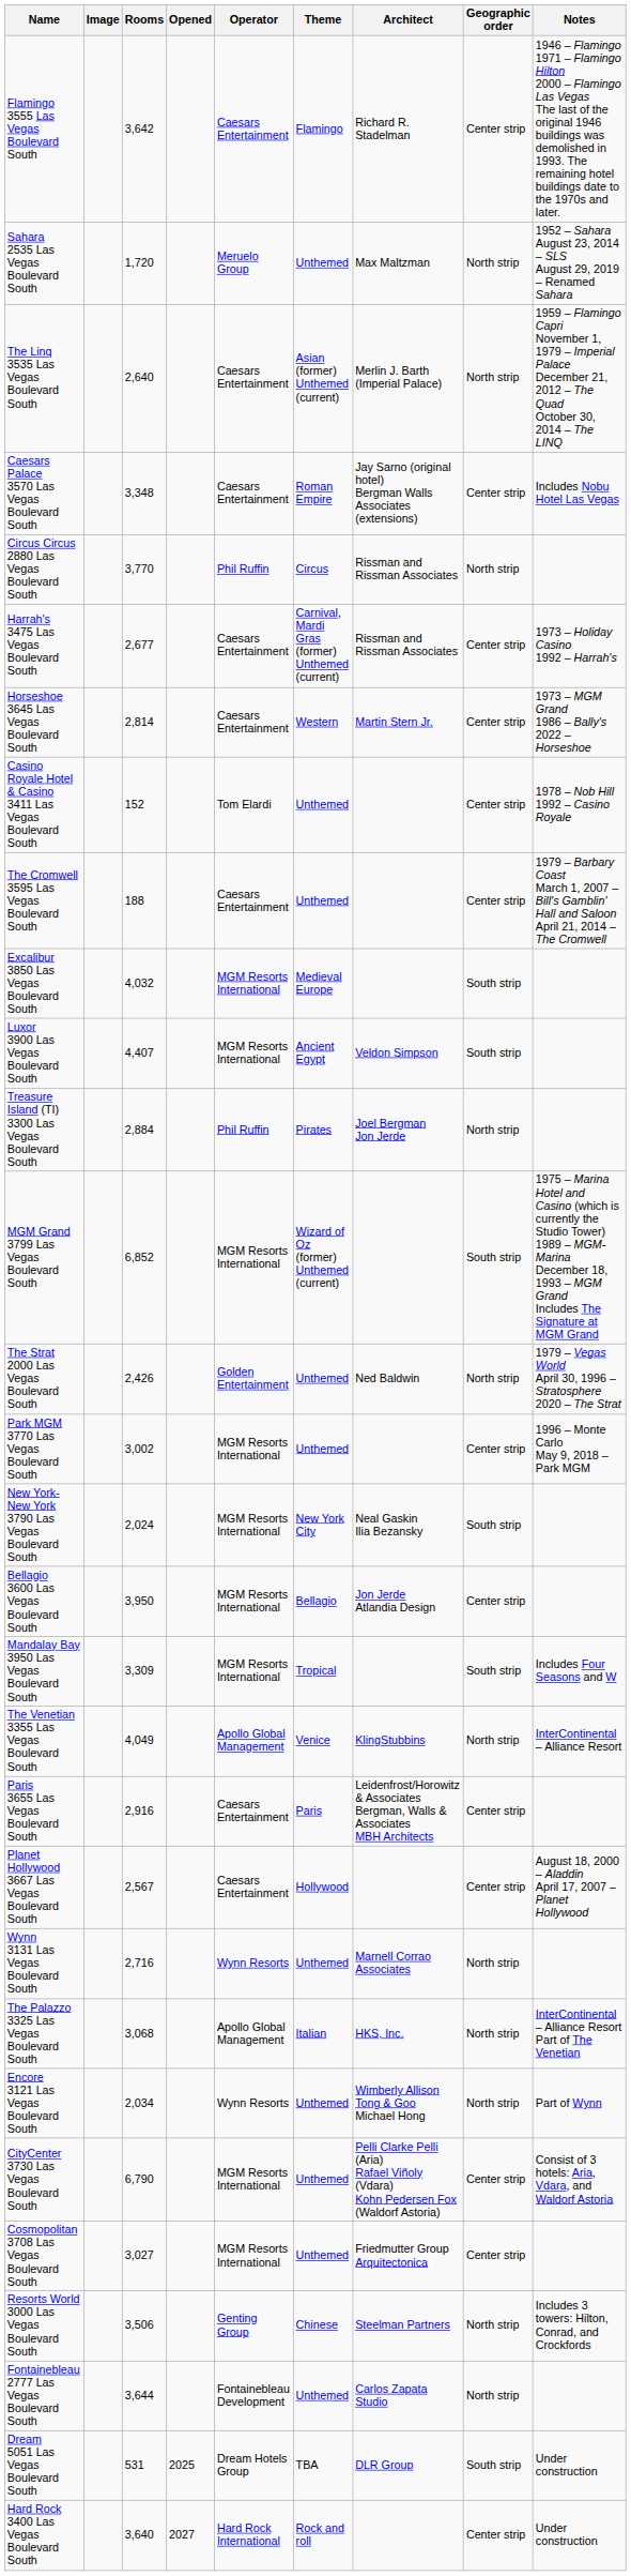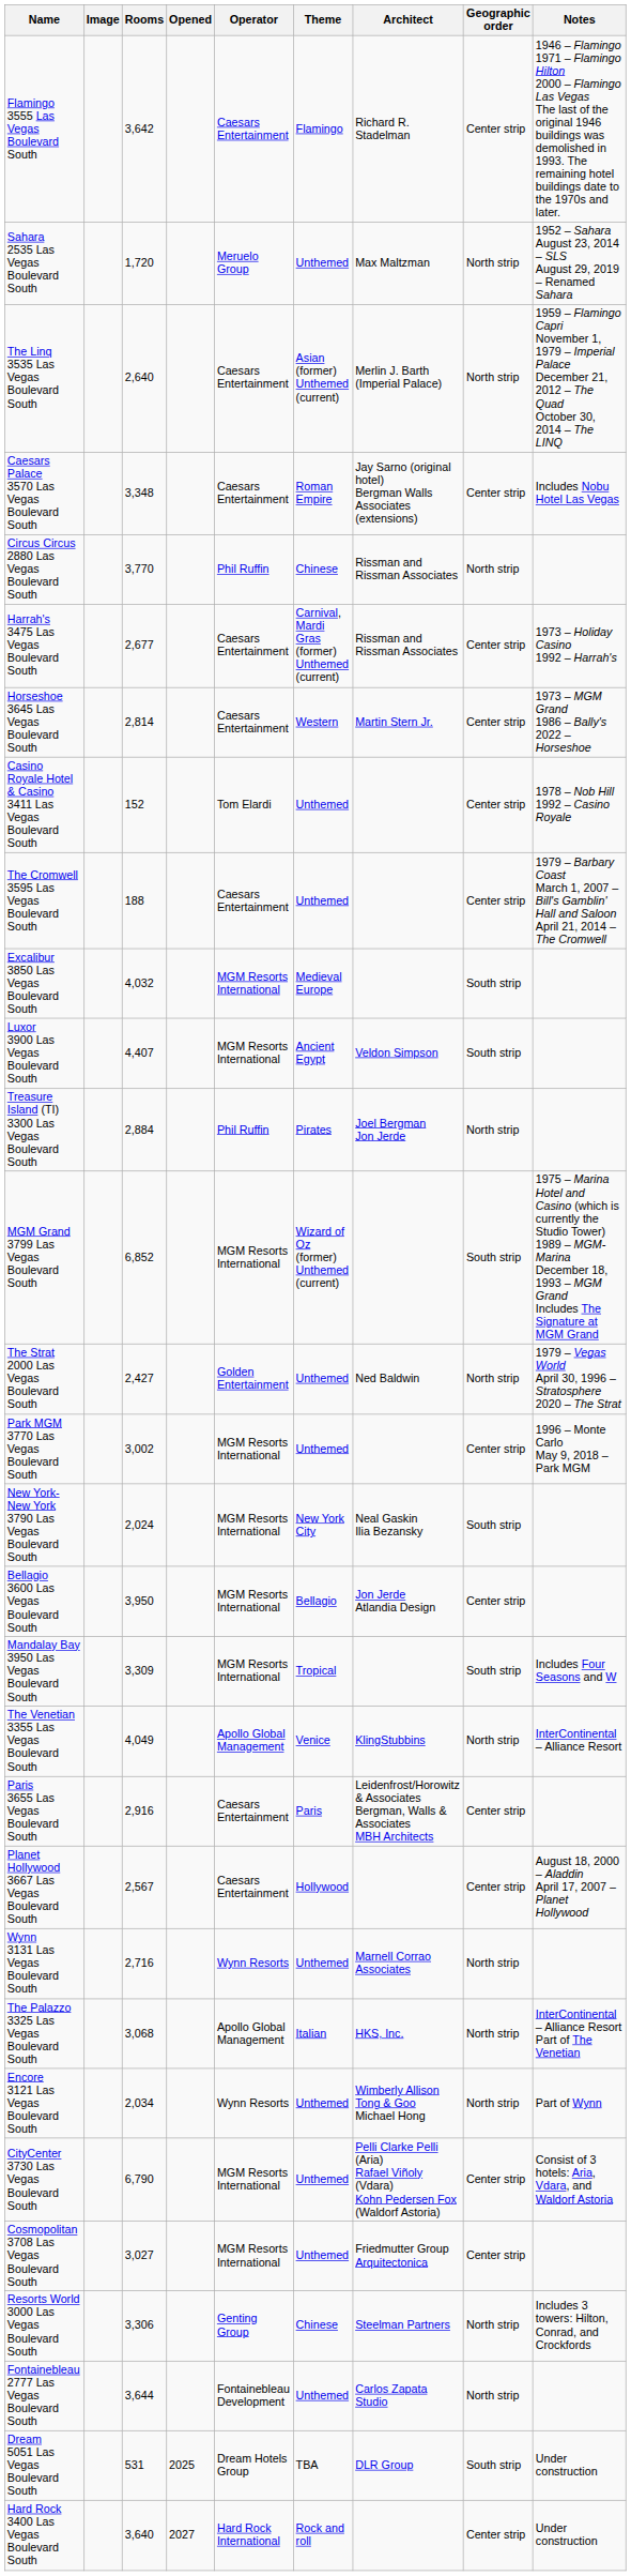 <table class="wikitable sortable">
 <tr>
 <th>Name</th>
 <th class="unsortable">Image</th>
 <th data-sort-type="number">Rooms</th>
 <th>Opened</th>
 <th>Operator</th>
 <th>Theme</th>
 <th>Architect</th>
 <th>Geographic order</th>
 <th>Notes</th>
 </tr>
 <tr>
 <td><a href='#'>Flamingo</a><br>3555 <a href='#'>Las Vegas Boulevard</a> South</td>
 <td></td>
 <td>3,642</td>
 <td></td>
 <td><a href='#'>Caesars Entertainment</a></td>
 <td><a href='#'>Flamingo</a></td>
 <td>Richard R. Stadelman</td>
 <td>Center strip</td>
 <td>1946 – <em>Flamingo</em><br>1971 – <em>Flamingo <a href='#'>Hilton</a></em> <br>2000 – <em>Flamingo Las Vegas</em><br>The last of the original 1946 buildings was demolished in 1993. The remaining hotel buildings date to the 1970s and later.</td>
 </tr>
 <tr>
 <td><a href='#'>Sahara</a><br>2535 Las Vegas Boulevard South</td>
 <td></td>
 <td>1,720</td>
 <td></td>
 <td><a href='#'>Meruelo Group</a></td>
 <td><a href='#'>Unthemed</a></td>
 <td>Max Maltzman</td>
 <td>North strip</td>
 <td>1952 – <em>Sahara</em><br>August 23, 2014 – <em>SLS</em><br>August 29, 2019 – Renamed <em>Sahara</em></td>
 </tr>
 <tr>
 <td><a href='#'>The Linq</a><br>3535 Las Vegas Boulevard South</td>
 <td></td>
 <td>2,640</td>
 <td></td>
 <td>Caesars Entertainment</td>
 <td><a href='#'>Asian</a> (former)<br><a href='#'>Unthemed</a> (current)</td>
 <td>Merlin J. Barth (Imperial Palace)</td>
 <td>North strip</td>
 <td>1959 – <em>Flamingo Capri</em><br>November 1, 1979 – <em>Imperial Palace</em><br>December 21, 2012 – <em>The Quad</em><br>October 30, 2014 – <em>The LINQ</em></td>
 </tr>
 <tr>
 <td><a href='#'>Caesars Palace</a><br>3570 Las Vegas Boulevard South</td>
 <td></td>
 <td>3,348</td>
 <td></td>
 <td>Caesars Entertainment</td>
 <td><a href='#'>Roman Empire</a></td>
 <td>Jay Sarno (original hotel)<br>Bergman Walls Associates (extensions)</td>
 <td>Center strip</td>
 <td>Includes <a href='#'>Nobu Hotel Las Vegas</a></td>
 </tr>
 <tr>
 <td><a href='#'>Circus Circus</a><br>2880 Las Vegas Boulevard South</td>
 <td></td>
 <td>3,770</td>
 <td></td>
 <td><a href='#'>Phil Ruffin</a></td>
-<td><a href='#'>Circus</a></td>
+<td><a href='#'>Chinese</a></td>
 <td>Rissman and Rissman Associates</td>
 <td>North strip</td>
 <td></td>
 </tr>
 <tr>
 <td><a href='#'>Harrah's</a><br> 3475 Las Vegas Boulevard South</td>
 <td></td>
 <td>2,677</td>
 <td></td>
 <td>Caesars Entertainment</td>
 <td><a href='#'>Carnival</a>, <a href='#'>Mardi Gras</a> (former)<br><a href='#'>Unthemed</a> (current)</td>
 <td>Rissman and Rissman Associates</td>
 <td>Center strip</td>
 <td>1973 – <em>Holiday Casino</em><br>1992 – <em>Harrah's</em></td>
 </tr>
 <tr>
 <td><a href='#'>Horseshoe</a><br>3645 Las Vegas Boulevard South</td>
 <td></td>
 <td>2,814</td>
 <td></td>
 <td>Caesars Entertainment</td>
 <td><a href='#'>Western</a></td>
 <td><a href='#'>Martin Stern Jr.</a></td>
 <td>Center strip</td>
 <td>1973 – <em>MGM Grand</em><br>1986 – <em>Bally's</em><br>2022 – <em>Horseshoe</em></td>
 </tr>
 <tr>
 <td><a href='#'>Casino Royale Hotel & Casino</a><br> 3411 Las Vegas Boulevard South</td>
 <td></td>
 <td>152</td>
 <td></td>
 <td>Tom Elardi</td>
 <td><a href='#'>Unthemed</a></td>
 <td></td>
 <td>Center strip</td>
 <td>1978 – <em>Nob Hill</em><br>1992 – <em>Casino Royale</em></td>
 </tr>
 <tr>
 <td><a href='#'>The Cromwell</a><br>3595 Las Vegas Boulevard South</td>
 <td></td>
 <td>188</td>
 <td></td>
 <td>Caesars Entertainment</td>
 <td><a href='#'>Unthemed</a></td>
 <td></td>
 <td>Center strip</td>
 <td>1979 – <em>Barbary Coast</em><br> March 1, 2007 – <em>Bill's Gamblin' Hall and Saloon</em><br> April 21, 2014 – <em>The Cromwell</em></td>
 </tr>
 <tr>
 <td><a href='#'>Excalibur</a><br>3850 Las Vegas Boulevard South</td>
 <td></td>
 <td>4,032</td>
 <td></td>
 <td><a href='#'>MGM Resorts International</a></td>
 <td><a href='#'>Medieval</a> <a href='#'>Europe</a></td>
 <td></td>
 <td>South strip</td>
 <td></td>
 </tr>
 <tr>
 <td><a href='#'>Luxor</a><br>3900 Las Vegas Boulevard South</td>
 <td></td>
 <td>4,407</td>
 <td></td>
 <td>MGM Resorts International</td>
 <td><a href='#'>Ancient Egypt</a></td>
 <td><a href='#'>Veldon Simpson</a></td>
 <td>South strip</td>
 <td></td>
 </tr>
 <tr>
 <td><a href='#'>Treasure Island</a> (TI)<br>3300 Las Vegas Boulevard South</td>
 <td></td>
 <td>2,884</td>
 <td></td>
 <td><a href='#'>Phil Ruffin</a></td>
 <td><a href='#'>Pirates</a></td>
 <td><a href='#'>Joel Bergman</a><br><a href='#'>Jon Jerde</a></td>
 <td>North strip</td>
 <td></td>
 </tr>
 <tr>
 <td><a href='#'>MGM Grand</a><br>3799 Las Vegas Boulevard South</td>
 <td></td>
 <td>6,852</td>
 <td></td>
 <td>MGM Resorts International</td>
 <td><a href='#'>Wizard of Oz</a> (former)<br><a href='#'>Unthemed</a> (current)</td>
 <td></td>
 <td>South strip</td>
 <td>1975 – <em>Marina Hotel and Casino</em> (which is currently the Studio Tower)<br>1989 – <em>MGM-Marina</em><br>December 18, 1993 – <em>MGM Grand</em><br>Includes <a href='#'>The Signature at MGM Grand</a></td>
 </tr>
 <tr>
 <td><a href='#'>The Strat</a><br>2000 Las Vegas Boulevard South</td>
 <td></td>
-<td>2,426</td>
+<td>2,427</td>
 <td></td>
 <td><a href='#'>Golden Entertainment</a></td>
 <td><a href='#'>Unthemed</a></td>
 <td>Ned Baldwin</td>
 <td>North strip</td>
 <td>1979 – <em><a href='#'>Vegas World</a></em><br> April 30, 1996 – <em>Stratosphere</em><br> 2020 – <em>The Strat</em></td>
 </tr>
 <tr>
 <td><a href='#'>Park MGM</a><br>3770 Las Vegas Boulevard South</td>
 <td></td>
 <td>3,002</td>
 <td></td>
 <td>MGM Resorts International</td>
 <td><a href='#'>Unthemed</a></td>
 <td></td>
 <td>Center strip</td>
 <td>1996 – Monte Carlo<br>May 9, 2018 – Park MGM</td>
 </tr>
 <tr>
 <td><a href='#'>New York-New York</a><br>3790 Las Vegas Boulevard South</td>
 <td></td>
 <td>2,024</td>
 <td></td>
 <td>MGM Resorts International</td>
 <td><a href='#'>New York City</a></td>
 <td>Neal Gaskin<br>Ilia Bezansky</td>
 <td>South strip</td>
 <td></td>
 </tr>
 <tr>
 <td><a href='#'>Bellagio</a><br>3600 Las Vegas Boulevard South</td>
 <td></td>
 <td>3,950</td>
 <td></td>
 <td>MGM Resorts International</td>
 <td><a href='#'>Bellagio</a></td>
 <td><a href='#'>Jon Jerde</a><br>Atlandia Design</td>
 <td>Center strip</td>
 <td></td>
 </tr>
 <tr>
 <td><a href='#'>Mandalay Bay</a><br>3950 Las Vegas Boulevard South</td>
 <td></td>
 <td>3,309</td>
 <td></td>
 <td>MGM Resorts International</td>
 <td><a href='#'>Tropical</a></td>
 <td></td>
 <td>South strip</td>
 <td>Includes <a href='#'>Four Seasons</a> and <a href='#'>W</a></td>
 </tr>
 <tr>
 <td><a href='#'>The Venetian</a><br>3355 Las Vegas Boulevard South</td>
 <td></td>
 <td>4,049</td>
 <td></td>
 <td><a href='#'>Apollo Global Management</a></td>
 <td><a href='#'>Venice</a></td>
 <td><a href='#'>KlingStubbins</a></td>
 <td>North strip</td>
 <td><a href='#'>InterContinental</a> – Alliance Resort</td>
 </tr>
 <tr>
 <td><a href='#'>Paris</a><br>3655 Las Vegas Boulevard South</td>
 <td></td>
 <td>2,916</td>
 <td></td>
 <td>Caesars Entertainment</td>
 <td><a href='#'>Paris</a></td>
 <td>Leidenfrost/Horowitz & Associates<br>Bergman, Walls & Associates<br><a href='#'>MBH Architects</a></td>
 <td>Center strip</td>
 <td></td>
 </tr>
 <tr>
 <td><a href='#'>Planet Hollywood</a><br>3667 Las Vegas Boulevard South</td>
 <td></td>
 <td>2,567</td>
 <td></td>
 <td>Caesars Entertainment</td>
 <td><a href='#'>Hollywood</a></td>
 <td></td>
 <td>Center strip</td>
 <td>August 18, 2000 – <em>Aladdin</em><br>April 17, 2007 – <em>Planet Hollywood</em></td>
 </tr>
 <tr>
 <td><a href='#'>Wynn</a><br> 3131 Las Vegas Boulevard South</td>
 <td></td>
 <td>2,716</td>
 <td></td>
 <td><a href='#'>Wynn Resorts</a></td>
 <td><a href='#'>Unthemed</a></td>
 <td><a href='#'>Marnell Corrao Associates</a></td>
 <td>North strip</td>
 <td></td>
 </tr>
 <tr>
 <td><a href='#'>The Palazzo</a><br>3325 Las Vegas Boulevard South</td>
 <td></td>
 <td>3,068</td>
 <td></td>
 <td>Apollo Global Management</td>
 <td><a href='#'>Italian</a></td>
 <td><a href='#'>HKS, Inc.</a></td>
 <td>North strip</td>
 <td><a href='#'>InterContinental</a> – Alliance Resort<br>Part of <a href='#'>The Venetian</a></td>
 </tr>
 <tr>
 <td><a href='#'>Encore</a><br>3121 Las Vegas Boulevard South</td>
 <td></td>
 <td>2,034</td>
 <td></td>
 <td>Wynn Resorts</td>
 <td><a href='#'>Unthemed</a></td>
 <td><a href='#'>Wimberly Allison Tong & Goo</a><br>Michael Hong</td>
 <td>North strip</td>
 <td>Part of <a href='#'>Wynn</a></td>
 </tr>
 <tr>
 <td><a href='#'>CityCenter</a><br>3730 Las Vegas Boulevard South</td>
 <td></td>
 <td>6,790</td>
 <td></td>
 <td>MGM Resorts International</td>
 <td><a href='#'>Unthemed</a></td>
 <td><a href='#'>Pelli Clarke Pelli</a> (Aria)<br><a href='#'>Rafael Viñoly</a> (Vdara)<br><a href='#'>Kohn Pedersen Fox</a> (Waldorf Astoria)</td>
 <td>Center strip</td>
 <td>Consist of 3 hotels: <a href='#'>Aria</a>, <a href='#'>Vdara</a>, and <a href='#'>Waldorf Astoria</a></td>
 </tr>
 <tr>
 <td><a href='#'>Cosmopolitan</a><br>3708 Las Vegas Boulevard South</td>
 <td></td>
 <td>3,027</td>
 <td></td>
 <td>MGM Resorts International</td>
 <td><a href='#'>Unthemed</a></td>
 <td>Friedmutter Group<br><a href='#'>Arquitectonica</a></td>
 <td>Center strip</td>
 <td></td>
 </tr>
 <tr>
 <td><a href='#'>Resorts World</a><br>3000 Las Vegas Boulevard South</td>
 <td></td>
-<td>3,506</td>
+<td>3,306</td>
 <td></td>
 <td><a href='#'>Genting Group</a></td>
 <td><a href='#'>Chinese</a></td>
 <td><a href='#'>Steelman Partners</a></td>
 <td>North strip</td>
 <td>Includes 3 towers: Hilton, Conrad, and Crockfords</td>
 </tr>
 <tr>
 <td><a href='#'>Fontainebleau</a><br> 2777 Las Vegas Boulevard South</td>
 <td></td>
 <td>3,644</td>
 <td></td>
 <td>Fontainebleau Development</td>
 <td><a href='#'>Unthemed</a></td>
 <td><a href='#'>Carlos Zapata Studio</a></td>
 <td>North strip</td>
 <td></td>
 </tr>
 <tr>
 <td><a href='#'>Dream</a><br> 5051 Las Vegas Boulevard South</td>
 <td></td>
 <td>531</td>
 <td>2025</td>
 <td>Dream Hotels Group</td>
 <td>TBA</td>
 <td><a href='#'>DLR Group</a></td>
 <td>South strip</td>
 <td>Under construction</td>
 </tr>
 <tr>
 <td><a href='#'>Hard Rock</a><br> 3400 Las Vegas Boulevard South</td>
 <td></td>
 <td>3,640</td>
 <td>2027</td>
 <td><a href='#'>Hard Rock International</a></td>
 <td><a href='#'>Rock and roll</a></td>
 <td></td>
 <td>Center strip</td>
 <td>Under construction</td>
 </tr>
 </table>
